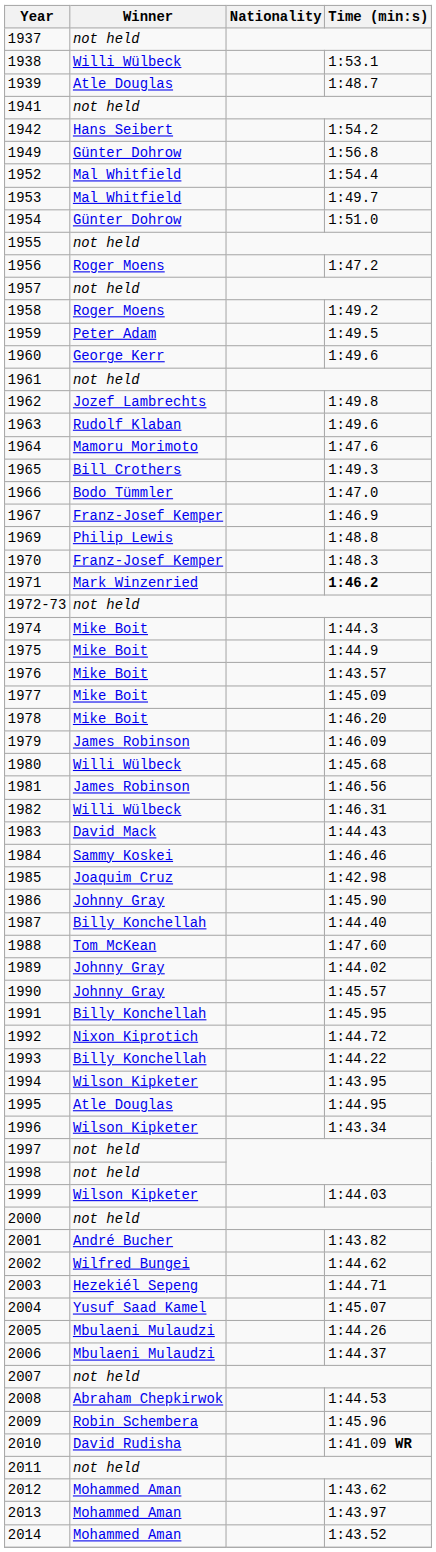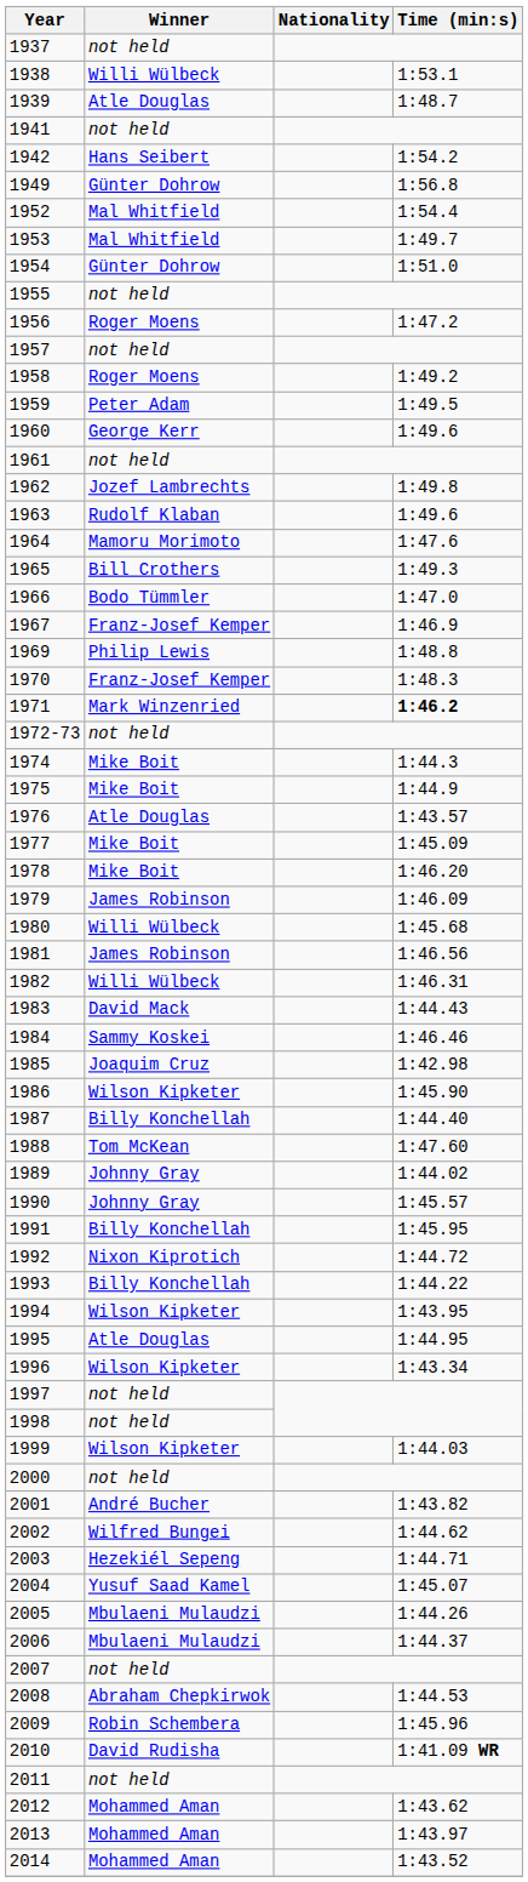 <table class="wikitable collapsible collapsed" style="float:left; margin-right:1em">
 <tr>
 <th>Year</th>
 <th>Winner</th>
 <th>Nationality</th>
 <th>Time (min:s)</th>
 </tr>
 <tr>
 <td>1937</td>
 <td><em>not held</em></td>
 </tr>
 <tr>
 <td>1938</td>
 <td><a href='#'>Willi Wülbeck</a></td>
 <td></td>
 <td>1:53.1</td>
 </tr>
 <tr>
 <td>1939</td>
 <td><a href='#'>Atle Douglas</a></td>
 <td></td>
 <td>1:48.7</td>
 </tr>
 <tr>
 <td>1941</td>
 <td><em>not held</em></td>
 </tr>
 <tr>
 <td>1942</td>
 <td><a href='#'>Hans Seibert</a></td>
 <td></td>
 <td>1:54.2</td>
 </tr>
 <tr>
 <td>1949</td>
 <td><a href='#'>Günter Dohrow</a></td>
 <td></td>
 <td>1:56.8</td>
 </tr>
 <tr>
 <td>1952</td>
 <td><a href='#'>Mal Whitfield</a></td>
 <td></td>
 <td>1:54.4</td>
 </tr>
 <tr>
 <td>1953</td>
 <td><a href='#'>Mal Whitfield</a></td>
 <td></td>
 <td>1:49.7</td>
 </tr>
 <tr>
 <td>1954</td>
 <td><a href='#'>Günter Dohrow</a></td>
 <td></td>
 <td>1:51.0</td>
 </tr>
 <tr>
 <td>1955</td>
 <td><em>not held</em></td>
 </tr>
 <tr>
 <td>1956</td>
 <td><a href='#'>Roger Moens</a></td>
 <td></td>
 <td>1:47.2</td>
 </tr>
 <tr>
 <td>1957</td>
 <td><em>not held</em></td>
 </tr>
 <tr>
 <td>1958</td>
 <td><a href='#'>Roger Moens</a></td>
 <td></td>
 <td>1:49.2</td>
 </tr>
 <tr>
 <td>1959</td>
 <td><a href='#'>Peter Adam</a></td>
 <td></td>
 <td>1:49.5</td>
 </tr>
 <tr>
 <td>1960</td>
 <td><a href='#'>George Kerr</a></td>
 <td></td>
 <td>1:49.6</td>
 </tr>
 <tr>
 <td>1961</td>
 <td><em>not held</em></td>
 </tr>
 <tr>
 <td>1962</td>
 <td><a href='#'>Jozef Lambrechts</a></td>
 <td></td>
 <td>1:49.8</td>
 </tr>
 <tr>
 <td>1963</td>
 <td><a href='#'>Rudolf Klaban</a></td>
 <td></td>
 <td>1:49.6</td>
 </tr>
 <tr>
 <td>1964</td>
 <td><a href='#'>Mamoru Morimoto</a></td>
 <td></td>
 <td>1:47.6</td>
 </tr>
 <tr>
 <td>1965</td>
 <td><a href='#'>Bill Crothers</a></td>
 <td></td>
 <td>1:49.3</td>
 </tr>
 <tr>
 <td>1966</td>
 <td><a href='#'>Bodo Tümmler</a></td>
 <td></td>
 <td>1:47.0</td>
 </tr>
 <tr>
 <td>1967</td>
 <td><a href='#'>Franz-Josef Kemper</a></td>
 <td></td>
 <td>1:46.9</td>
 </tr>
 <tr>
 <td>1969</td>
 <td><a href='#'>Philip Lewis</a></td>
 <td></td>
 <td>1:48.8</td>
 </tr>
 <tr>
 <td>1970</td>
 <td><a href='#'>Franz-Josef Kemper</a></td>
 <td></td>
 <td>1:48.3</td>
 </tr>
 <tr>
 <td>1971</td>
 <td><a href='#'>Mark Winzenried</a></td>
 <td></td>
 <td><strong>1:46.2</strong></td>
 </tr>
 <tr>
 <td>1972-73</td>
 <td><em>not held</em></td>
 </tr>
 <tr>
 <td>1974</td>
 <td><a href='#'>Mike Boit</a></td>
 <td></td>
 <td>1:44.3</td>
 </tr>
 <tr>
 <td>1975</td>
 <td><a href='#'>Mike Boit</a></td>
 <td></td>
 <td>1:44.9</td>
 </tr>
 <tr>
 <td>1976</td>
-<td><a href='#'>Mike Boit</a></td>
+<td><a href='#'>Atle Douglas</a></td>
 <td></td>
 <td>1:43.57</td>
 </tr>
 <tr>
 <td>1977</td>
 <td><a href='#'>Mike Boit</a></td>
 <td></td>
 <td>1:45.09</td>
 </tr>
 <tr>
 <td>1978</td>
 <td><a href='#'>Mike Boit</a></td>
 <td></td>
 <td>1:46.20</td>
 </tr>
 <tr>
 <td>1979</td>
 <td><a href='#'>James Robinson</a></td>
 <td></td>
 <td>1:46.09</td>
 </tr>
 <tr>
 <td>1980</td>
 <td><a href='#'>Willi Wülbeck</a></td>
 <td></td>
 <td>1:45.68</td>
 </tr>
 <tr>
 <td>1981</td>
 <td><a href='#'>James Robinson</a></td>
 <td></td>
 <td>1:46.56</td>
 </tr>
 <tr>
 <td>1982</td>
 <td><a href='#'>Willi Wülbeck</a></td>
 <td></td>
 <td>1:46.31</td>
 </tr>
 <tr>
 <td>1983</td>
 <td><a href='#'>David Mack</a></td>
 <td></td>
 <td>1:44.43</td>
 </tr>
 <tr>
 <td>1984</td>
 <td><a href='#'>Sammy Koskei</a></td>
 <td></td>
 <td>1:46.46</td>
 </tr>
 <tr>
 <td>1985</td>
 <td><a href='#'>Joaquim Cruz</a></td>
 <td></td>
 <td>1:42.98</td>
 </tr>
 <tr>
 <td>1986</td>
-<td><a href='#'>Johnny Gray</a></td>
+<td><a href='#'>Wilson Kipketer</a></td>
 <td></td>
 <td>1:45.90</td>
 </tr>
 <tr>
 <td>1987</td>
 <td><a href='#'>Billy Konchellah</a></td>
 <td></td>
 <td>1:44.40</td>
 </tr>
 <tr>
 <td>1988</td>
 <td><a href='#'>Tom McKean</a></td>
 <td></td>
 <td>1:47.60</td>
 </tr>
 <tr>
 <td>1989</td>
 <td><a href='#'>Johnny Gray</a></td>
 <td></td>
 <td>1:44.02</td>
 </tr>
 <tr>
 <td>1990</td>
 <td><a href='#'>Johnny Gray</a></td>
 <td></td>
 <td>1:45.57</td>
 </tr>
 <tr>
 <td>1991</td>
 <td><a href='#'>Billy Konchellah</a></td>
 <td></td>
 <td>1:45.95</td>
 </tr>
 <tr>
 <td>1992</td>
 <td><a href='#'>Nixon Kiprotich</a></td>
 <td></td>
 <td>1:44.72</td>
 </tr>
 <tr>
 <td>1993</td>
 <td><a href='#'>Billy Konchellah</a></td>
 <td></td>
 <td>1:44.22</td>
 </tr>
 <tr>
 <td>1994</td>
 <td><a href='#'>Wilson Kipketer</a></td>
 <td></td>
 <td>1:43.95</td>
 </tr>
 <tr>
 <td>1995</td>
 <td><a href='#'>Atle Douglas</a></td>
 <td></td>
 <td>1:44.95</td>
 </tr>
 <tr>
 <td>1996</td>
 <td><a href='#'>Wilson Kipketer</a></td>
 <td></td>
 <td>1:43.34</td>
 </tr>
 <tr>
 <td>1997</td>
 <td><em>not held</em></td>
 </tr>
 <tr>
 <td>1998</td>
 <td><em>not held</em></td>
 </tr>
 <tr>
 <td>1999</td>
 <td><a href='#'>Wilson Kipketer</a></td>
 <td></td>
 <td>1:44.03</td>
 </tr>
 <tr>
 <td>2000</td>
 <td><em>not held</em></td>
 </tr>
 <tr>
 <td>2001</td>
 <td><a href='#'>André Bucher</a></td>
 <td></td>
 <td>1:43.82</td>
 </tr>
 <tr>
 <td>2002</td>
 <td><a href='#'>Wilfred Bungei</a></td>
 <td></td>
 <td>1:44.62</td>
 </tr>
 <tr>
 <td>2003</td>
 <td><a href='#'>Hezekiél Sepeng</a></td>
 <td></td>
 <td>1:44.71</td>
 </tr>
 <tr>
 <td>2004</td>
 <td><a href='#'>Yusuf Saad Kamel</a></td>
 <td></td>
 <td>1:45.07</td>
 </tr>
 <tr>
 <td>2005</td>
 <td><a href='#'>Mbulaeni Mulaudzi</a></td>
 <td></td>
 <td>1:44.26</td>
 </tr>
 <tr>
 <td>2006</td>
 <td><a href='#'>Mbulaeni Mulaudzi</a></td>
 <td></td>
 <td>1:44.37</td>
 </tr>
 <tr>
 <td>2007</td>
 <td><em>not held</em></td>
 </tr>
 <tr>
 <td>2008</td>
 <td><a href='#'>Abraham Chepkirwok</a></td>
 <td></td>
 <td>1:44.53</td>
 </tr>
 <tr>
 <td>2009</td>
 <td><a href='#'>Robin Schembera</a></td>
 <td></td>
 <td>1:45.96</td>
 </tr>
 <tr>
 <td>2010</td>
 <td><a href='#'>David Rudisha</a></td>
 <td></td>
 <td>1:41.09 <strong>WR</strong></td>
 </tr>
 <tr>
 <td>2011</td>
 <td><em>not held</em></td>
 </tr>
 <tr>
 <td>2012</td>
 <td><a href='#'>Mohammed Aman</a></td>
 <td></td>
 <td>1:43.62</td>
 </tr>
 <tr>
 <td>2013</td>
 <td><a href='#'>Mohammed Aman</a></td>
 <td></td>
 <td>1:43.97</td>
 </tr>
 <tr>
 <td>2014</td>
 <td><a href='#'>Mohammed Aman</a></td>
 <td></td>
 <td>1:43.52</td>
 </tr>
 <tr>
 </tr>
 </table>
